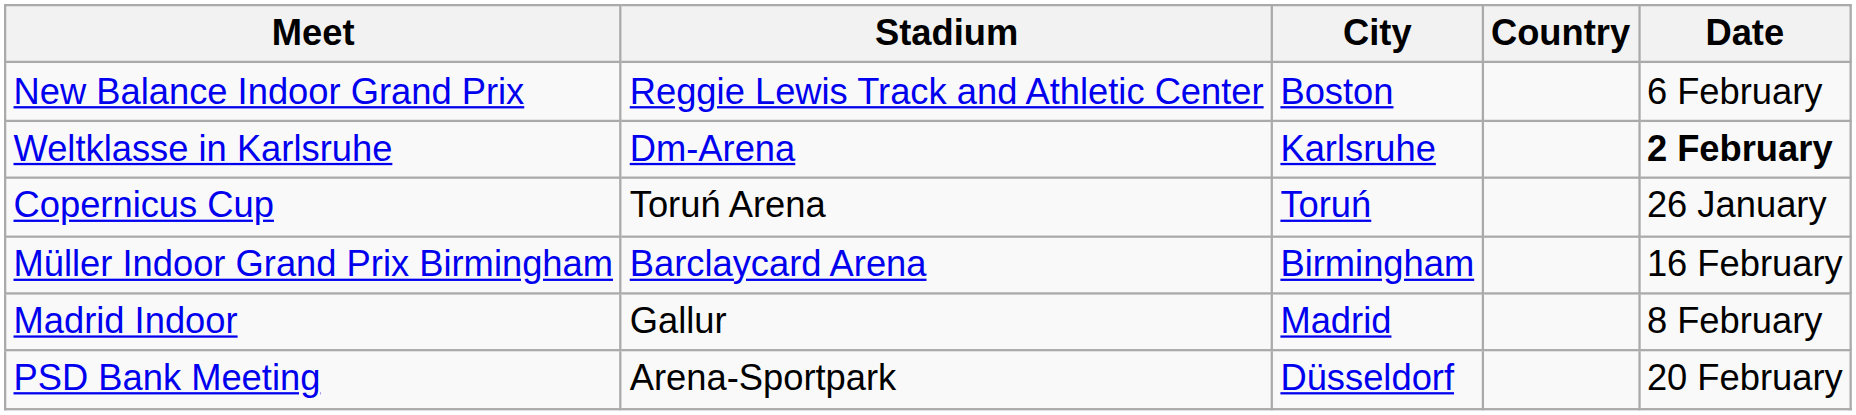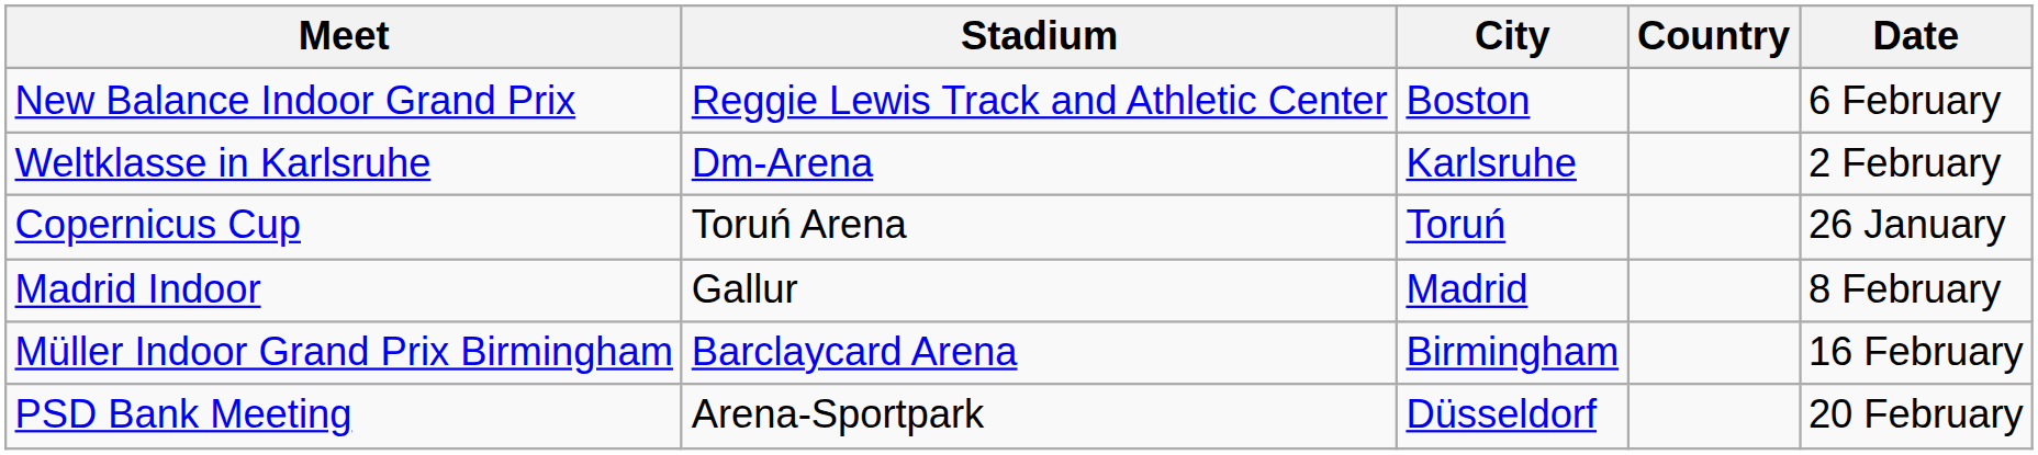 <table class="wikitable">
 <tr>
 <th>Meet</th>
 <th>Stadium</th>
 <th>City</th>
 <th>Country</th>
 <th>Date</th>
 </tr>
 <tr>
 <td><a href='#'>New Balance Indoor Grand Prix</a></td>
 <td><a href='#'>Reggie Lewis Track and Athletic Center</a></td>
 <td><a href='#'>Boston</a></td>
 <td></td>
 <td>6 February</td>
 </tr>
 <tr>
 <td><a href='#'>Weltklasse in Karlsruhe</a></td>
 <td><a href='#'>Dm-Arena</a></td>
 <td><a href='#'>Karlsruhe</a></td>
 <td></td>
-<td><strong>2 February</strong></td>
+<td>2 February</td>
 </tr>
 <tr>
 <td><a href='#'>Copernicus Cup</a></td>
 <td>Toruń Arena</td>
 <td><a href='#'>Toruń</a></td>
 <td></td>
 <td>26 January</td>
 </tr>
 <tr>
+<td><a href='#'>Madrid Indoor</a></td>
+<td>Gallur</td>
+<td><a href='#'>Madrid</a></td>
+<td></td>
+<td>8 February</td>
+</tr>
+<tr>
 <td><a href='#'>Müller Indoor Grand Prix Birmingham</a></td>
 <td><a href='#'>Barclaycard Arena</a></td>
 <td><a href='#'>Birmingham</a></td>
 <td></td>
 <td>16 February</td>
-</tr>
-<tr>
-<td><a href='#'>Madrid Indoor</a></td>
-<td>Gallur</td>
-<td><a href='#'>Madrid</a></td>
-<td></td>
-<td>8 February</td>
 </tr>
 <tr>
 <td><a href='#'>PSD Bank Meeting</a></td>
 <td>Arena-Sportpark</td>
 <td><a href='#'>Düsseldorf</a></td>
 <td></td>
 <td>20 February</td>
 </tr>
 </table>
